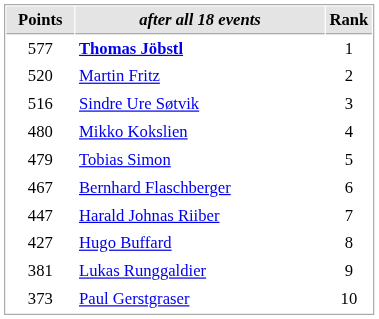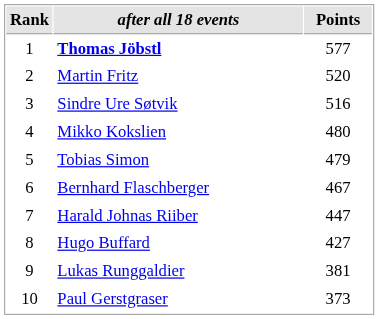 <table cellspacing="1" cellpadding="3" style="border:1px solid #AAAAAA;font-size:86%">
 <tr style="background-color: #E4E4E4;">
+<th style="border-bottom:1px solid #AAAAAA; width: 10px;">Rank</th>
+<th style="border-bottom:1px solid #AAAAAA; width: 200px;"><em>after all 18 events</em></th>
 <th style="border-bottom:1px solid #AAAAAA; width: 50px;">Points</th>
-<th style="border-bottom:1px solid #AAAAAA; width: 200px;"><em>after all 18 events</em></th>
-<th style="border-bottom:1px solid #AAAAAA; width: 10px;">Rank</th>
 </tr>
 <tr>
+<td align=center>1</td>
+<td><strong> <a href='#'>Thomas Jöbstl</a></strong></td>
 <td align=center>577</td>
-<td><strong> <a href='#'>Thomas Jöbstl</a></strong></td>
-<td align=center>1</td>
 </tr>
 <tr>
+<td align=center>2</td>
+<td> <a href='#'>Martin Fritz</a></td>
 <td align=center>520</td>
-<td> <a href='#'>Martin Fritz</a></td>
-<td align=center>2</td>
 </tr>
 <tr>
+<td align=center>3</td>
+<td> <a href='#'>Sindre Ure Søtvik</a></td>
 <td align=center>516</td>
-<td> <a href='#'>Sindre Ure Søtvik</a></td>
-<td align=center>3</td>
 </tr>
 <tr>
+<td align=center>4</td>
+<td> <a href='#'>Mikko Kokslien</a></td>
 <td align=center>480</td>
-<td> <a href='#'>Mikko Kokslien</a></td>
-<td align=center>4</td>
 </tr>
 <tr>
+<td align=center>5</td>
+<td> <a href='#'>Tobias Simon</a></td>
 <td align=center>479</td>
-<td> <a href='#'>Tobias Simon</a></td>
-<td align=center>5</td>
 </tr>
 <tr>
+<td align=center>6</td>
+<td> <a href='#'>Bernhard Flaschberger</a></td>
 <td align=center>467</td>
-<td> <a href='#'>Bernhard Flaschberger</a></td>
-<td align=center>6</td>
 </tr>
 <tr>
+<td align=center>7</td>
+<td> <a href='#'>Harald Johnas Riiber</a></td>
 <td align=center>447</td>
-<td> <a href='#'>Harald Johnas Riiber</a></td>
-<td align=center>7</td>
 </tr>
 <tr>
+<td align=center>8</td>
+<td> <a href='#'>Hugo Buffard</a></td>
 <td align=center>427</td>
-<td> <a href='#'>Hugo Buffard</a></td>
-<td align=center>8</td>
 </tr>
 <tr>
+<td align=center>9</td>
+<td> <a href='#'>Lukas Runggaldier</a></td>
 <td align=center>381</td>
-<td> <a href='#'>Lukas Runggaldier</a></td>
-<td align=center>9</td>
 </tr>
 <tr>
+<td align=center>10</td>
+<td> <a href='#'>Paul Gerstgraser</a></td>
 <td align=center>373</td>
-<td> <a href='#'>Paul Gerstgraser</a></td>
-<td align=center>10</td>
 </tr>
 </table>
